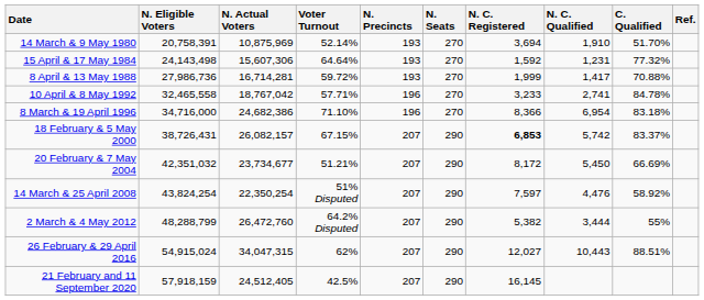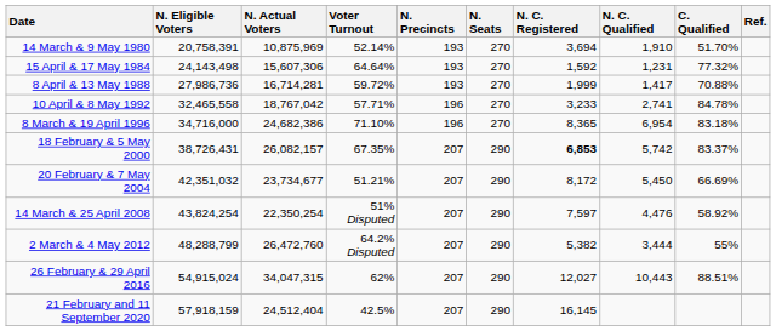 <table class="wikitable sortable" style="font-size:85%; text-align:right; margin:0 0 1.5em 1.5em;">
 <tr>
 <th style="text-align:left;">Date</th>
 <th style="text-align:left;"><abbr>N.</abbr> Eligible Voters</th>
 <th style="text-align:left;"><abbr>N.</abbr> Actual Voters</th>
 <th style="text-align:left;">Voter Turnout</th>
 <th style="text-align:left;"><abbr>N.</abbr> Precincts</th>
 <th style="text-align:left;"><abbr>N.</abbr> Seats</th>
 <th style="text-align:left;"><abbr>N. C.</abbr> Registered</th>
 <th style="text-align:left;"><abbr>N. C.</abbr> Qualified</th>
 <th style="text-align:left;"><abbr>C.</abbr> Qualified</th>
 <th style="text-align:left;"><abbr>Ref.</abbr></th>
 </tr>
 <tr>
 <td><a href='#'>14 March & 9 May 1980</a></td>
 <td>20,758,391 </td>
 <td>10,875,969 </td>
 <td>52.14% </td>
 <td>193 </td>
 <td>270 </td>
 <td>3,694 </td>
 <td>1,910 </td>
 <td>51.70% </td>
 <td></td>
 </tr>
 <tr>
 <td><a href='#'>15 April & 17 May 1984</a></td>
 <td>24,143,498 </td>
 <td>15,607,306 </td>
 <td>64.64% </td>
 <td>193 </td>
 <td>270 </td>
 <td>1,592 </td>
 <td>1,231 </td>
 <td>77.32% </td>
 <td></td>
 </tr>
 <tr>
 <td><a href='#'>8 April & 13 May 1988</a></td>
 <td>27,986,736 </td>
 <td>16,714,281 </td>
 <td>59.72% </td>
 <td>193 </td>
 <td>270 </td>
 <td>1,999 </td>
 <td>1,417 </td>
 <td>70.88% </td>
 <td></td>
 </tr>
 <tr>
 <td><a href='#'>10 April & 8 May 1992</a></td>
 <td>32,465,558 </td>
 <td>18,767,042 </td>
 <td>57.71% </td>
 <td>196 </td>
 <td>270 </td>
 <td>3,233 </td>
 <td>2,741 </td>
 <td>84.78% </td>
 <td></td>
 </tr>
 <tr>
 <td><a href='#'>8 March & 19 April 1996</a></td>
 <td>34,716,000 </td>
 <td>24,682,386 </td>
 <td>71.10% </td>
 <td>196 </td>
 <td>270 </td>
-<td>8,366 </td>
+<td>8,365 </td>
 <td>6,954 </td>
 <td>83.18% </td>
 <td></td>
 </tr>
 <tr>
 <td><a href='#'>18 February & 5 May 2000</a></td>
 <td>38,726,431 </td>
 <td>26,082,157 </td>
-<td>67.15% </td>
+<td>67.35% </td>
 <td>207 </td>
 <td>290 </td>
 <td><strong>6,853 </strong></td>
 <td>5,742 </td>
 <td>83.37% </td>
 <td></td>
 </tr>
 <tr>
 <td><a href='#'>20 February & 7 May 2004</a></td>
 <td>42,351,032 </td>
 <td>23,734,677 </td>
 <td>51.21% </td>
 <td>207 </td>
 <td>290 </td>
 <td>8,172 </td>
 <td>5,450 </td>
 <td>66.69% </td>
 <td></td>
 </tr>
 <tr>
 <td><a href='#'>14 March & 25 April 2008</a></td>
 <td>43,824,254 </td>
 <td>22,350,254 </td>
 <td>51% <br><em>Disputed</em></td>
 <td>207 </td>
 <td>290 </td>
 <td>7,597 </td>
 <td>4,476 </td>
 <td>58.92% </td>
 <td></td>
 </tr>
 <tr>
 <td><a href='#'>2 March & 4 May 2012</a></td>
 <td>48,288,799 </td>
 <td>26,472,760 </td>
 <td>64.2% <br><em>Disputed</em></td>
 <td>207 </td>
 <td>290 </td>
 <td>5,382 </td>
 <td>3,444 </td>
 <td>55% </td>
 <td></td>
 </tr>
 <tr>
 <td><a href='#'>26 February & 29 April 2016</a></td>
 <td>54,915,024 </td>
 <td>34,047,315 </td>
 <td>62% </td>
 <td>207 </td>
 <td>290 </td>
 <td>12,027 </td>
 <td>10,443 </td>
 <td>88.51% </td>
 </tr>
 <tr>
 <td><a href='#'>21 February and 11 September 2020</a></td>
 <td>57,918,159 </td>
-<td>24,512,405 </td>
+<td>24,512,404 </td>
 <td>42.5% </td>
 <td>207 </td>
 <td>290 </td>
 <td>16,145 </td>
 <td></td>
 <td></td>
 <td></td>
 </tr>
 </table>
